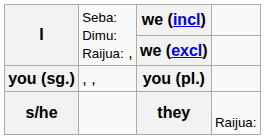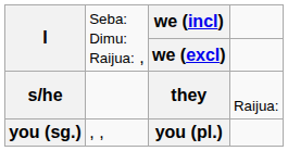 <table class="wikitable">
 <tr>
 <th rowspan=2>I</th>
 <td rowspan=2><small>Seba:</small>  <br><small>Dimu:</small>  <br><small>Raijua:</small> , </td>
 <th>we (<a href='#'>incl</a>)</th>
 <td></td>
 </tr>
 <tr>
 <th>we (<a href='#'>excl</a>)</th>
 <td></td>
 </tr>
 <tr>
+<th>s/he</th>
+<td></td>
+<th>they</th>
+<td> <br><small>Raijua:</small> </td>
+</tr>
+<tr>
 <th>you (sg.)</th>
 <td>, , </td>
 <th>you (pl.)</th>
 <td></td>
 </tr>
-<tr>
-<th>s/he</th>
-<td></td>
-<th>they</th>
-<td> <br><small>Raijua:</small> </td>
-</tr>
 </table>
